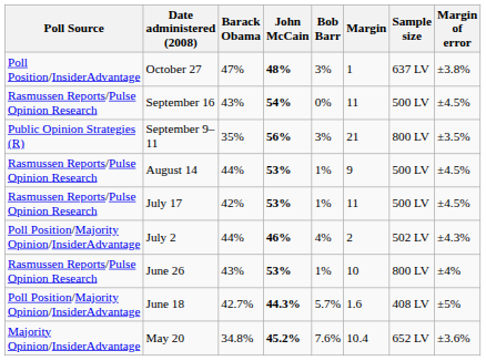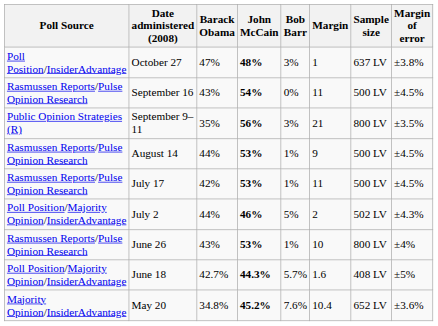 <table class="wikitable collapsible">
 <tr>
 <th>Poll Source</th>
 <th>Date administered (2008)</th>
 <th>Barack Obama</th>
 <th>John McCain</th>
 <th>Bob Barr</th>
 <th>Margin</th>
 <th>Sample size</th>
 <th>Margin of error</th>
 </tr>
 <tr>
 <td><a href='#'>Poll Position</a>/<a href='#'>InsiderAdvantage</a></td>
 <td>October 27</td>
 <td>47%</td>
 <td><strong>48%</strong></td>
 <td>3%</td>
 <td>1</td>
 <td>637 LV</td>
 <td>±3.8%</td>
 </tr>
 <tr>
 <td><a href='#'>Rasmussen Reports</a>/<a href='#'>Pulse Opinion Research</a></td>
 <td>September 16</td>
 <td>43%</td>
 <td><strong>54%</strong></td>
 <td>0%</td>
 <td>11</td>
 <td>500 LV</td>
 <td>±4.5%</td>
 </tr>
 <tr>
 <td><a href='#'>Public Opinion Strategies (R)</a></td>
 <td>September 9–11</td>
 <td>35%</td>
 <td><strong>56%</strong></td>
 <td>3%</td>
 <td>21</td>
 <td>800 LV</td>
 <td>±3.5%</td>
 </tr>
 <tr>
 <td><a href='#'>Rasmussen Reports</a>/<a href='#'>Pulse Opinion Research</a></td>
 <td>August 14</td>
 <td>44%</td>
 <td><strong>53%</strong></td>
 <td>1%</td>
 <td>9</td>
 <td>500 LV</td>
 <td>±4.5%</td>
 </tr>
 <tr>
 <td><a href='#'>Rasmussen Reports</a>/<a href='#'>Pulse Opinion Research</a></td>
 <td>July 17</td>
 <td>42%</td>
 <td><strong>53%</strong></td>
 <td>1%</td>
 <td>11</td>
 <td>500 LV</td>
 <td>±4.5%</td>
 </tr>
 <tr>
 <td><a href='#'>Poll Position</a>/<a href='#'>Majority Opinion</a>/<a href='#'>InsiderAdvantage</a></td>
 <td>July 2</td>
 <td>44%</td>
 <td><strong>46%</strong></td>
-<td>4%</td>
+<td>5%</td>
 <td>2</td>
 <td>502 LV</td>
 <td>±4.3%</td>
 </tr>
 <tr>
 <td><a href='#'>Rasmussen Reports</a>/<a href='#'>Pulse Opinion Research</a></td>
 <td>June 26</td>
 <td>43%</td>
 <td><strong>53%</strong></td>
 <td>1%</td>
 <td>10</td>
 <td>800 LV</td>
 <td>±4%</td>
 </tr>
 <tr>
 <td><a href='#'>Poll Position</a>/<a href='#'>Majority Opinion</a>/<a href='#'>InsiderAdvantage</a></td>
 <td>June 18</td>
 <td>42.7%</td>
 <td><strong>44.3%</strong></td>
 <td>5.7%</td>
 <td>1.6</td>
 <td>408 LV</td>
 <td>±5%</td>
 </tr>
 <tr>
 <td><a href='#'>Majority Opinion</a>/<a href='#'>InsiderAdvantage</a></td>
 <td>May 20</td>
 <td>34.8%</td>
 <td><strong>45.2%</strong></td>
 <td>7.6%</td>
 <td>10.4</td>
 <td>652 LV</td>
 <td>±3.6%</td>
 </tr>
 </table>
